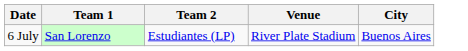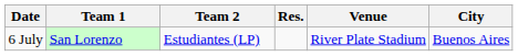 <table class=wikitable>
 <tr>
 <th>Date</th>
 <th width=120px>Team 1</th>
 <th width=120px>Team 2</th>
+<th>Res.</th>
 <th>Venue</th>
 <th>City</th>
 </tr>
 <tr>
 <td>6 July</td>
 <td bgcolor= #ccffcc><a href='#'>San Lorenzo</a></td>
 <td><a href='#'>Estudiantes (LP)</a></td>
+<td></td>
 <td><a href='#'>River Plate Stadium</a></td>
 <td><a href='#'>Buenos Aires</a></td>
 </tr>
 </table>
